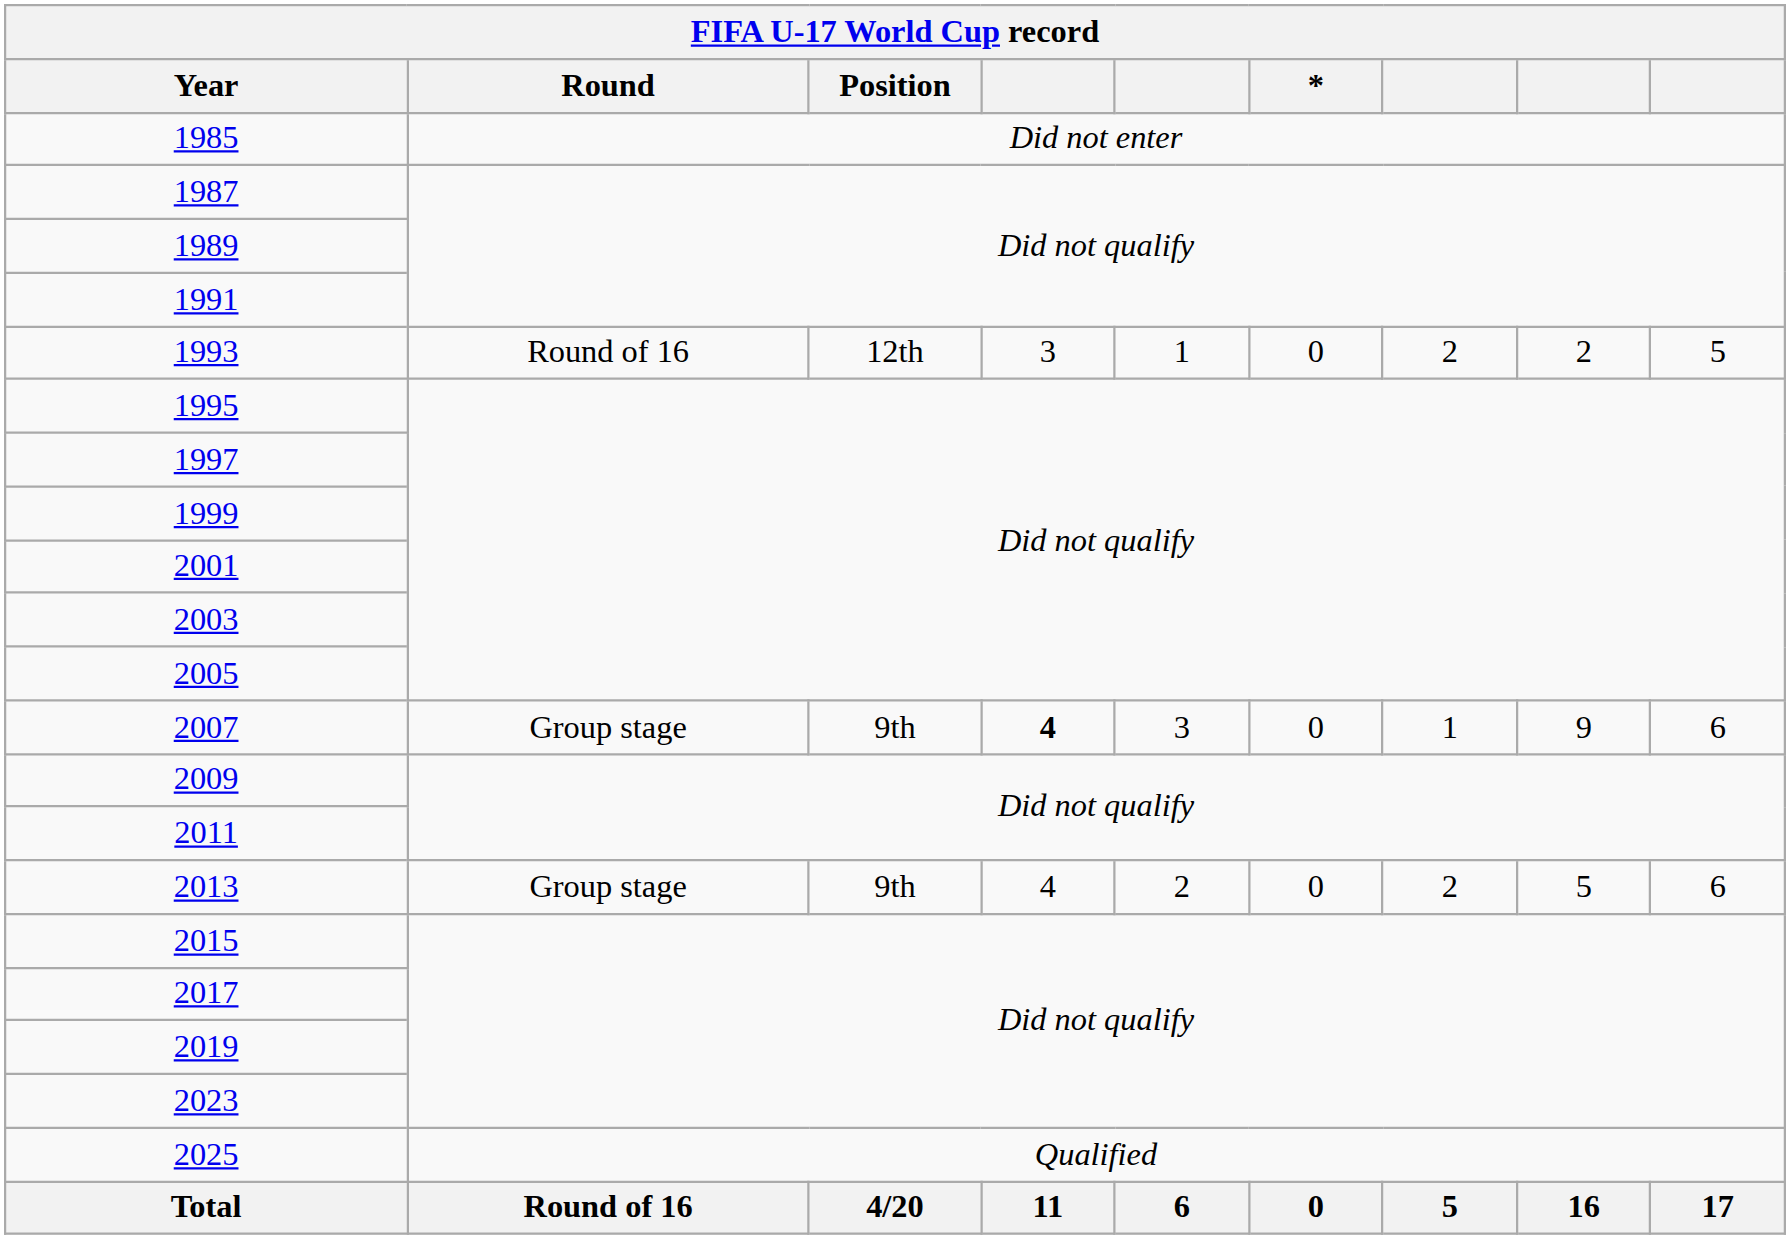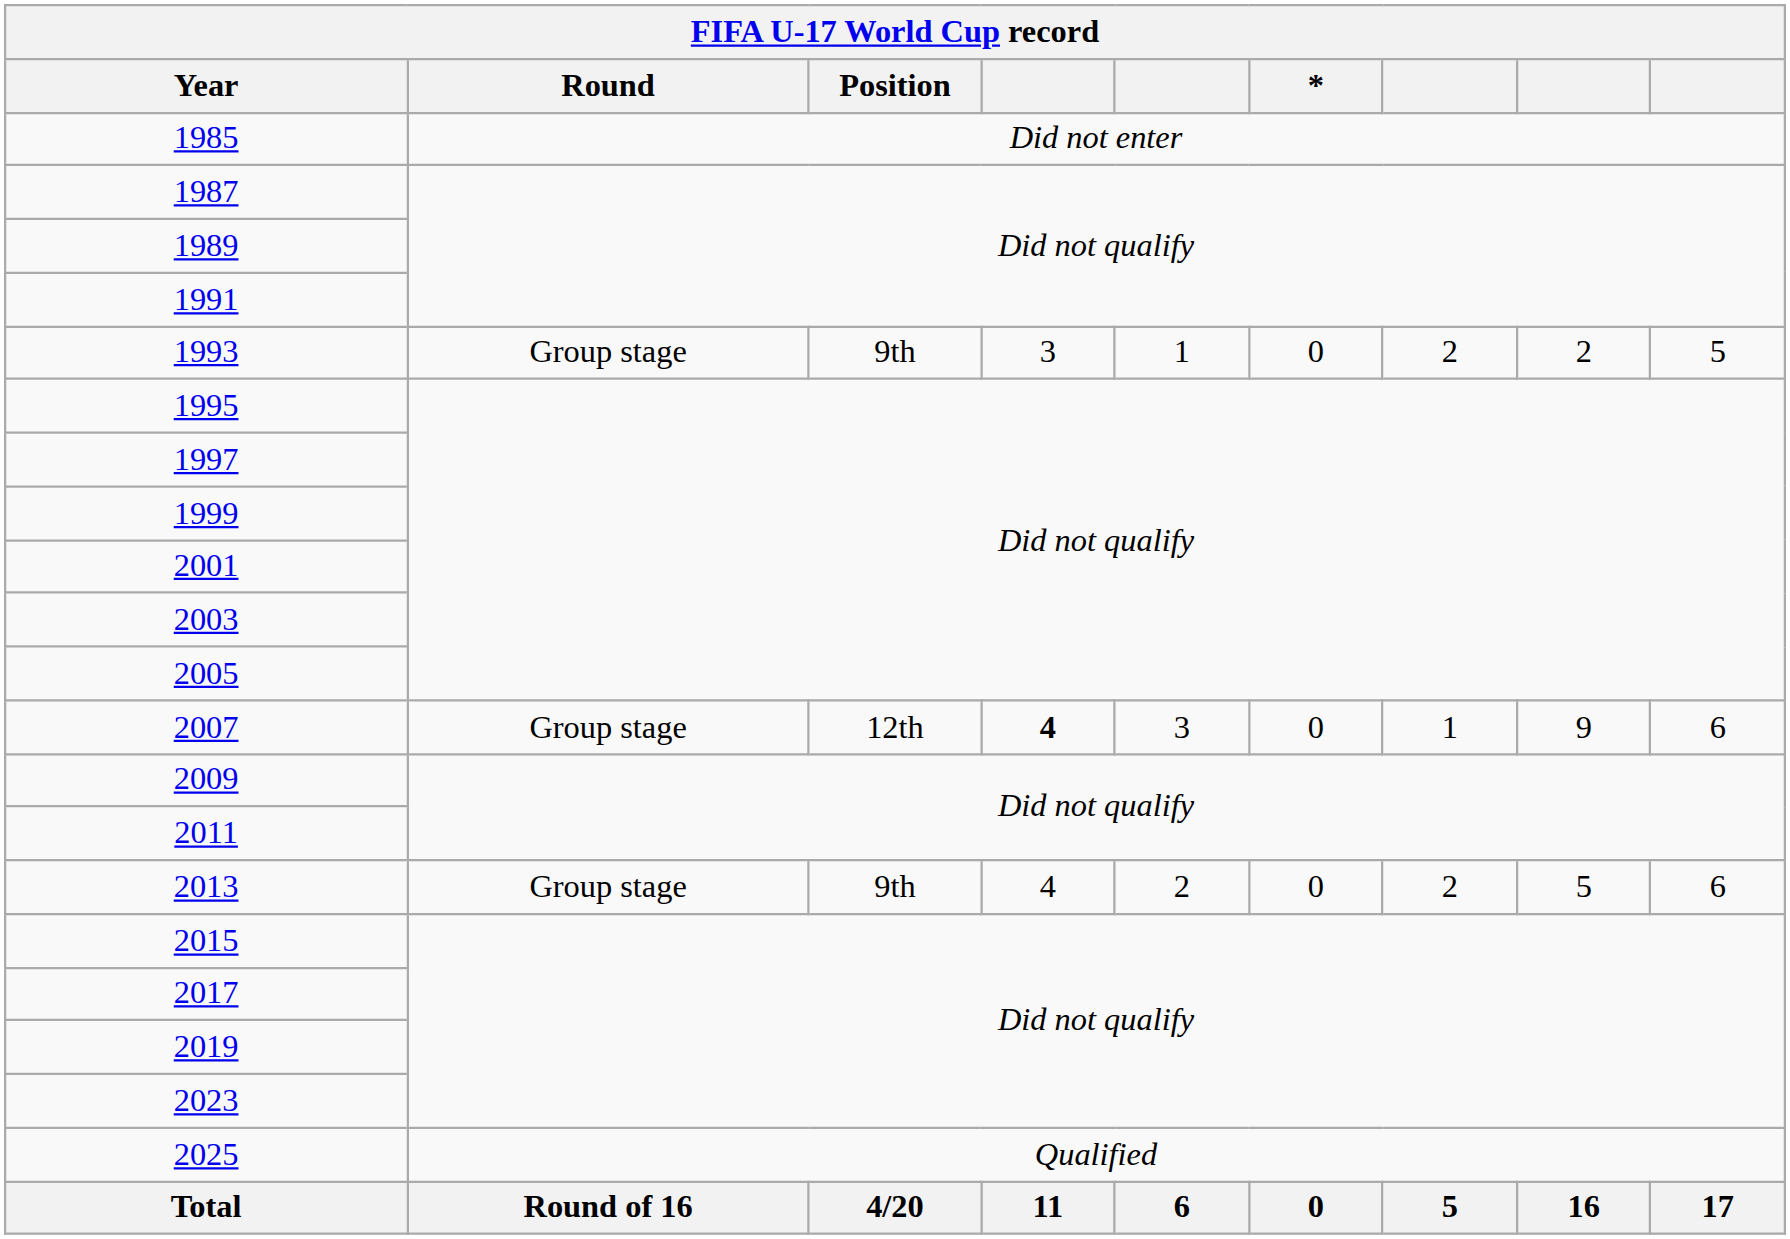 <table class="wikitable" style="font-size:90%; text-align:center;" width="50%">
 <tr>
 <th colspan="9"><a href='#'>FIFA U-17 World Cup</a> record</th>
 </tr>
 <tr>
 <th width="15%">Year</th>
 <th width="15%">Round</th>
 <th width="5%">Position</th>
 <th width="5%"></th>
 <th width="5%"></th>
 <th width="5%">*</th>
 <th width="5%"></th>
 <th width="5%"></th>
 <th width="5%"></th>
 </tr>
 <tr>
 <td> <a href='#'>1985</a></td>
 <td rowspan=1 colspan=8><em>Did not enter</em></td>
 </tr>
 <tr>
 <td> <a href='#'>1987</a></td>
 <td rowspan=3 colspan=8><em>Did not qualify</em></td>
 </tr>
 <tr>
 <td> <a href='#'>1989</a></td>
 </tr>
 <tr>
 <td> <a href='#'>1991</a></td>
 </tr>
 <tr>
 <td> <a href='#'>1993</a></td>
-<td>Round of 16</td>
-<td>12th</td>
+<td>Group stage</td>
+<td>9th</td>
 <td>3</td>
 <td>1</td>
 <td>0</td>
 <td>2</td>
 <td>2</td>
 <td>5</td>
 </tr>
 <tr>
 <td> <a href='#'>1995</a></td>
 <td rowspan=6 colspan=8><em>Did not qualify</em></td>
 </tr>
 <tr>
 <td> <a href='#'>1997</a></td>
 </tr>
 <tr>
 <td> <a href='#'>1999</a></td>
 </tr>
 <tr>
 <td> <a href='#'>2001</a></td>
 </tr>
 <tr>
 <td> <a href='#'>2003</a></td>
 </tr>
 <tr>
 <td> <a href='#'>2005</a></td>
 </tr>
 <tr>
 <td> <a href='#'>2007</a></td>
 <td>Group stage</td>
-<td>9th</td>
+<td>12th</td>
 <td><strong>4</strong></td>
 <td>3</td>
 <td>0</td>
 <td>1</td>
 <td>9</td>
 <td>6</td>
 </tr>
 <tr>
 <td> <a href='#'>2009</a></td>
 <td rowspan=2 colspan=8><em>Did not qualify</em></td>
 </tr>
 <tr>
 <td> <a href='#'>2011</a></td>
 </tr>
 <tr>
 <td> <a href='#'>2013</a></td>
 <td>Group stage</td>
 <td>9th</td>
 <td>4</td>
 <td>2</td>
 <td>0</td>
 <td>2</td>
 <td>5</td>
 <td>6</td>
 </tr>
 <tr>
 <td> <a href='#'>2015</a></td>
 <td colspan="8" rowspan="4"><em>Did not qualify</em></td>
 </tr>
 <tr>
 <td> <a href='#'>2017</a></td>
 </tr>
 <tr>
 <td> <a href='#'>2019</a></td>
 </tr>
 <tr>
 <td> <a href='#'>2023</a></td>
 </tr>
 <tr>
 <td> <a href='#'>2025</a></td>
 <td colspan=8><em>Qualified</em></td>
 </tr>
 <tr>
 <th>Total</th>
 <th>Round of 16</th>
 <th>4/20</th>
 <th>11</th>
 <th>6</th>
 <th>0</th>
 <th>5</th>
 <th>16</th>
 <th>17</th>
 </tr>
 </table>
